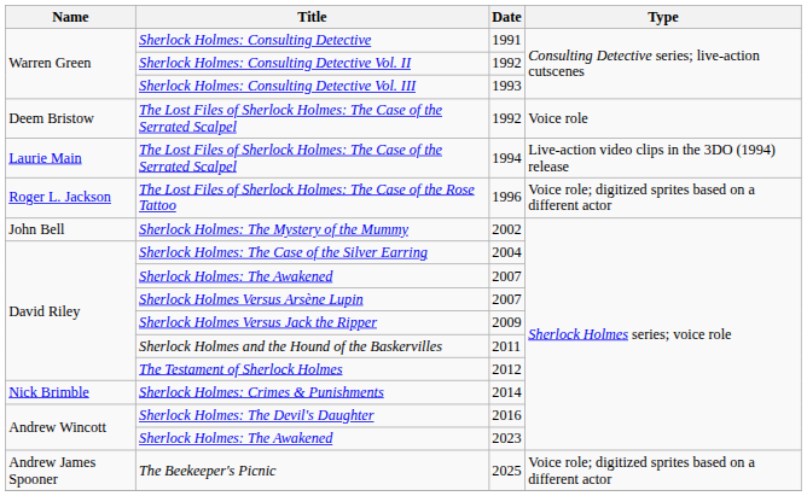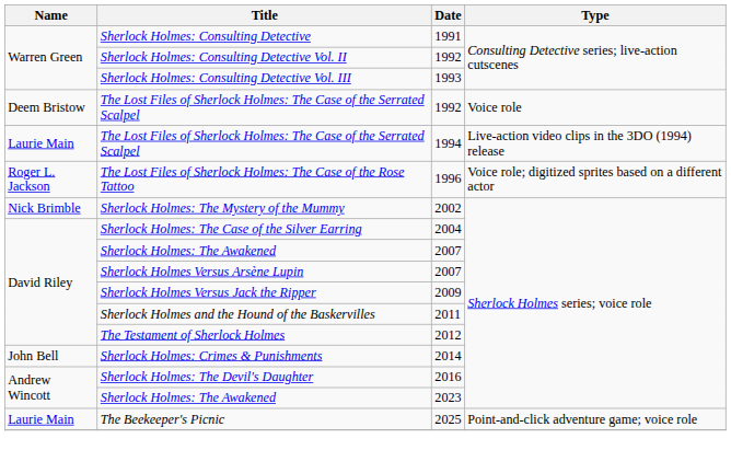 <table class="wikitable sortable">
 <tr>
 <th>Name</th>
 <th>Title</th>
 <th>Date</th>
 <th>Type</th>
 </tr>
 <tr>
 <td rowspan="3">Warren Green</td>
 <td><em><a href='#'>Sherlock Holmes: Consulting Detective</a></em></td>
 <td>1991</td>
 <td rowspan="3"><em>Consulting Detective</em> series; live-action cutscenes</td>
 </tr>
 <tr>
 <td><em><a href='#'>Sherlock Holmes: Consulting Detective Vol. II</a></em></td>
 <td>1992</td>
 </tr>
 <tr>
 <td><em><a href='#'>Sherlock Holmes: Consulting Detective Vol. III</a></em></td>
 <td>1993</td>
 </tr>
 <tr>
 <td>Deem Bristow</td>
 <td><em><a href='#'>The Lost Files of Sherlock Holmes: The Case of the Serrated Scalpel</a></em></td>
 <td>1992</td>
 <td>Voice role</td>
 </tr>
 <tr>
 <td><a href='#'>Laurie Main</a></td>
 <td><em><a href='#'>The Lost Files of Sherlock Holmes: The Case of the Serrated Scalpel</a></em></td>
 <td>1994</td>
 <td>Live-action video clips in the 3DO (1994) release</td>
 </tr>
 <tr>
 <td><a href='#'>Roger L. Jackson</a></td>
 <td><em><a href='#'>The Lost Files of Sherlock Holmes: The Case of the Rose Tattoo</a></em></td>
 <td>1996</td>
 <td>Voice role; digitized sprites based on a different actor</td>
 </tr>
 <tr>
-<td>John Bell</td>
+<td><a href='#'>Nick Brimble</a></td>
 <td><em><a href='#'>Sherlock Holmes: The Mystery of the Mummy</a></em></td>
 <td>2002</td>
 <td rowspan="10"><a href='#'><em>Sherlock Holmes</em></a> series; voice role</td>
 </tr>
 <tr>
 <td rowspan="6">David Riley</td>
 <td><em><a href='#'>Sherlock Holmes: The Case of the Silver Earring</a></em></td>
 <td>2004</td>
 </tr>
 <tr>
 <td><em><a href='#'>Sherlock Holmes: The Awakened</a></em></td>
 <td>2007</td>
 </tr>
 <tr>
 <td><em><a href='#'>Sherlock Holmes Versus Arsène Lupin</a></em></td>
 <td>2007</td>
 </tr>
 <tr>
 <td><em><a href='#'>Sherlock Holmes Versus Jack the Ripper</a></em></td>
 <td>2009</td>
 </tr>
 <tr>
 <td><em>Sherlock Holmes and the Hound of the Baskervilles</em></td>
 <td>2011</td>
 </tr>
 <tr>
 <td><em><a href='#'>The Testament of Sherlock Holmes</a></em></td>
 <td>2012</td>
 </tr>
 <tr>
-<td><a href='#'>Nick Brimble</a></td>
+<td>John Bell</td>
 <td><em><a href='#'>Sherlock Holmes: Crimes & Punishments</a></em></td>
 <td>2014</td>
 </tr>
 <tr>
 <td rowspan="2">Andrew Wincott</td>
 <td><em><a href='#'>Sherlock Holmes: The Devil's Daughter</a></em></td>
 <td>2016</td>
 </tr>
 <tr>
 <td><em><a href='#'>Sherlock Holmes: The Awakened</a></em></td>
 <td>2023</td>
 </tr>
 <tr>
-<td>Andrew James Spooner</td>
+<td><a href='#'>Laurie Main</a></td>
 <td><em>The Beekeeper's Picnic</em></td>
 <td>2025</td>
-<td>Voice role; digitized sprites based on a different actor</td>
+<td>Point-and-click adventure game; voice role</td>
 </tr>
 <tr>
 </tr>
 </table>
